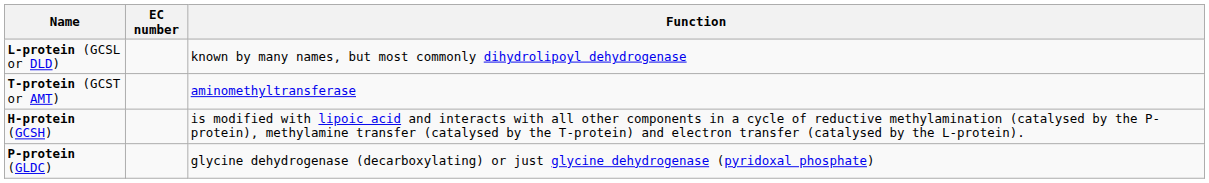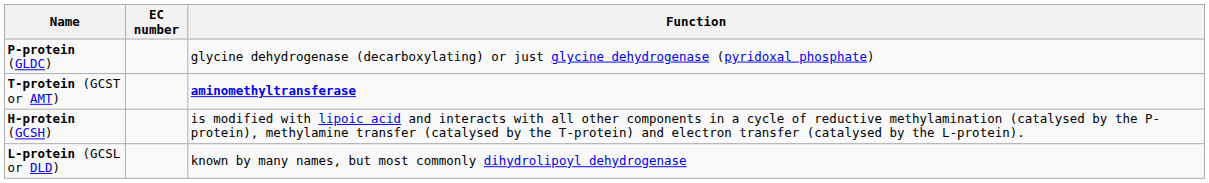 <table class="wikitable">
 <tr>
 <th>Name</th>
 <th>EC number</th>
 <th>Function</th>
 </tr>
 <tr>
-<td><strong>L-protein</strong> (GCSL or <a href='#'>DLD</a>)</td>
+<td><strong>P-protein</strong> (<a href='#'>GLDC</a>)</td>
 <td></td>
-<td>known by many names, but most commonly <a href='#'>dihydrolipoyl dehydrogenase</a></td>
+<td>glycine dehydrogenase (decarboxylating) or just <a href='#'>glycine dehydrogenase</a> (<a href='#'>pyridoxal phosphate</a>)</td>
 </tr>
 <tr>
 <td><strong>T-protein</strong> (GCST or <a href='#'>AMT</a>)</td>
 <td></td>
-<td><a href='#'>aminomethyltransferase</a></td>
+<td><strong><a href='#'>aminomethyltransferase</a></strong></td>
 </tr>
 <tr>
 <td><strong>H-protein</strong> (<a href='#'>GCSH</a>)</td>
 <td></td>
 <td>is modified with <a href='#'>lipoic acid</a> and interacts with all other components in a cycle of reductive methylamination (catalysed by the P-protein), methylamine transfer (catalysed by the T-protein) and electron transfer (catalysed by the L-protein).</td>
 </tr>
 <tr>
-<td><strong>P-protein</strong> (<a href='#'>GLDC</a>)</td>
+<td><strong>L-protein</strong> (GCSL or <a href='#'>DLD</a>)</td>
 <td></td>
-<td>glycine dehydrogenase (decarboxylating) or just <a href='#'>glycine dehydrogenase</a> (<a href='#'>pyridoxal phosphate</a>)</td>
+<td>known by many names, but most commonly <a href='#'>dihydrolipoyl dehydrogenase</a></td>
 </tr>
 </table>
